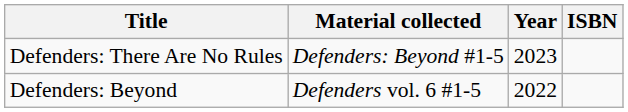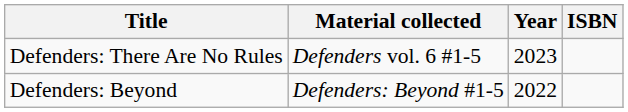 <table class="wikitable sortable">
 <tr>
 <th>Title</th>
 <th>Material collected</th>
 <th>Year</th>
 <th>ISBN</th>
 </tr>
 <tr>
 <td>Defenders: There Are No Rules</td>
-<td><em>Defenders: Beyond</em> #1-5</td>
+<td><em>Defenders</em> vol. 6 #1-5</td>
 <td>2023</td>
 <td></td>
 </tr>
 <tr>
 <td>Defenders: Beyond</td>
-<td><em>Defenders</em> vol. 6 #1-5</td>
+<td><em>Defenders: Beyond</em> #1-5</td>
 <td>2022</td>
 <td></td>
 </tr>
 </table>
